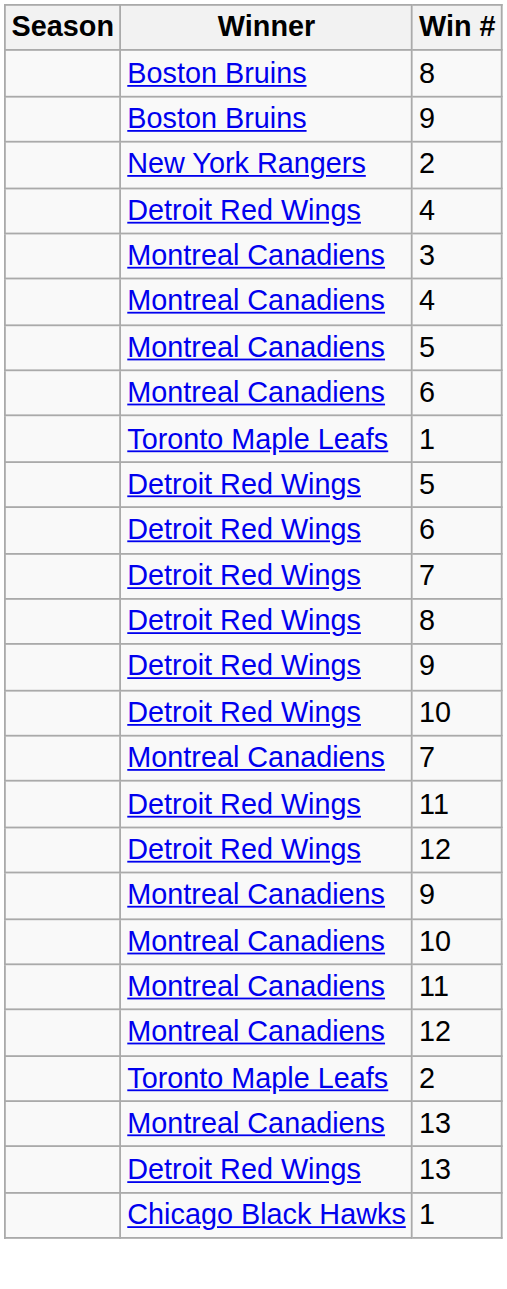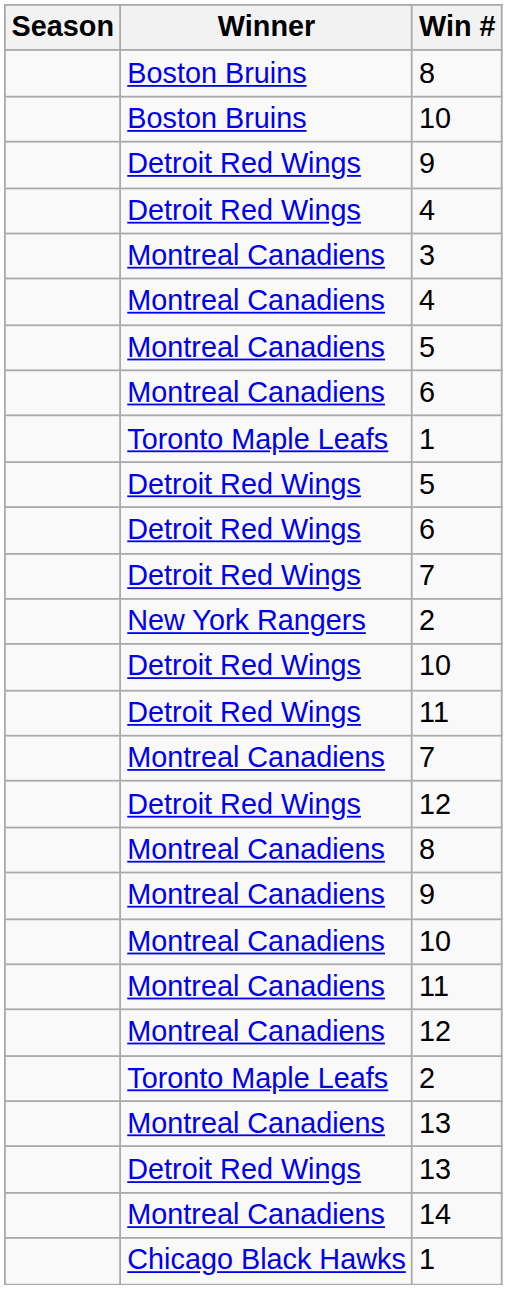 <table class="wikitable">
 <tr>
 <th>Season</th>
 <th>Winner</th>
 <th>Win #</th>
 </tr>
 <tr>
 <td></td>
 <td><a href='#'>Boston Bruins</a> </td>
 <td>8</td>
 </tr>
 <tr>
 <td></td>
-<td><a href='#'>Boston Bruins</a></td>
-<td>9</td>
+<td><a href='#'>Boston Bruins</a> </td>
+<td>10</td>
 </tr>
 <tr>
 <td></td>
-<td><a href='#'>New York Rangers</a></td>
-<td>2</td>
+<td><a href='#'>Detroit Red Wings</a></td>
+<td>9</td>
 </tr>
 <tr>
 <td></td>
 <td><a href='#'>Detroit Red Wings</a> </td>
 <td>4</td>
 </tr>
 <tr>
 <td></td>
 <td><a href='#'>Montreal Canadiens</a> </td>
 <td>3</td>
 </tr>
 <tr>
 <td></td>
 <td><a href='#'>Montreal Canadiens</a></td>
 <td>4</td>
 </tr>
 <tr>
 <td></td>
 <td><a href='#'>Montreal Canadiens</a> </td>
 <td>5</td>
 </tr>
 <tr>
 <td></td>
 <td><a href='#'>Montreal Canadiens</a></td>
 <td>6</td>
 </tr>
 <tr>
 <td></td>
 <td><a href='#'>Toronto Maple Leafs</a> </td>
 <td>1</td>
 </tr>
 <tr>
 <td></td>
 <td><a href='#'>Detroit Red Wings</a></td>
 <td>5</td>
 </tr>
 <tr>
 <td></td>
 <td><a href='#'>Detroit Red Wings</a> </td>
 <td>6</td>
 </tr>
 <tr>
 <td></td>
 <td><a href='#'>Detroit Red Wings</a></td>
 <td>7</td>
 </tr>
 <tr>
 <td></td>
-<td><a href='#'>Detroit Red Wings</a> </td>
-<td>8</td>
-</tr>
-<tr>
-<td></td>
-<td><a href='#'>Detroit Red Wings</a></td>
-<td>9</td>
+<td><a href='#'>New York Rangers</a></td>
+<td>2</td>
 </tr>
 <tr>
 <td></td>
 <td><a href='#'>Detroit Red Wings</a> </td>
 <td>10</td>
 </tr>
 <tr>
 <td></td>
+<td><a href='#'>Detroit Red Wings</a> </td>
+<td>11</td>
+</tr>
+<tr>
+<td></td>
 <td><a href='#'>Montreal Canadiens</a> </td>
 <td>7</td>
 </tr>
 <tr>
 <td></td>
-<td><a href='#'>Detroit Red Wings</a> </td>
-<td>11</td>
+<td><a href='#'>Detroit Red Wings</a></td>
+<td>12</td>
 </tr>
 <tr>
 <td></td>
-<td><a href='#'>Detroit Red Wings</a></td>
-<td>12</td>
+<td><a href='#'>Montreal Canadiens</a> </td>
+<td>8</td>
 </tr>
 <tr>
 <td></td>
 <td><a href='#'>Montreal Canadiens</a> </td>
 <td>9</td>
 </tr>
 <tr>
 <td></td>
 <td><a href='#'>Montreal Canadiens</a> </td>
 <td>10</td>
 </tr>
 <tr>
 <td></td>
 <td><a href='#'>Montreal Canadiens</a></td>
 <td>11</td>
 </tr>
 <tr>
 <td></td>
 <td><a href='#'>Montreal Canadiens</a></td>
 <td>12</td>
 </tr>
 <tr>
 <td></td>
 <td><a href='#'>Toronto Maple Leafs</a> </td>
 <td>2</td>
 </tr>
 <tr>
 <td></td>
 <td><a href='#'>Montreal Canadiens</a></td>
 <td>13</td>
 </tr>
 <tr>
 <td></td>
 <td><a href='#'>Detroit Red Wings</a></td>
 <td>13</td>
 </tr>
 <tr>
 <td></td>
+<td><a href='#'>Montreal Canadiens</a> </td>
+<td>14</td>
+</tr>
+<tr>
+<td></td>
 <td><a href='#'>Chicago Black Hawks</a></td>
 <td>1</td>
 </tr>
 </table>
